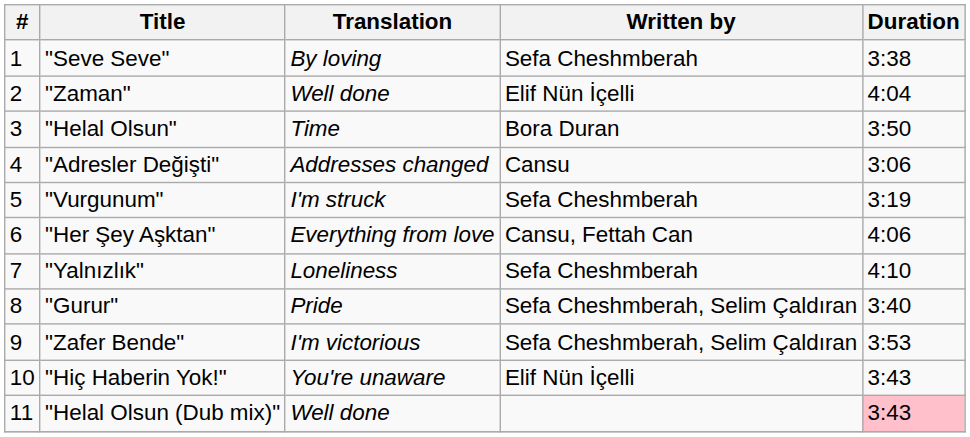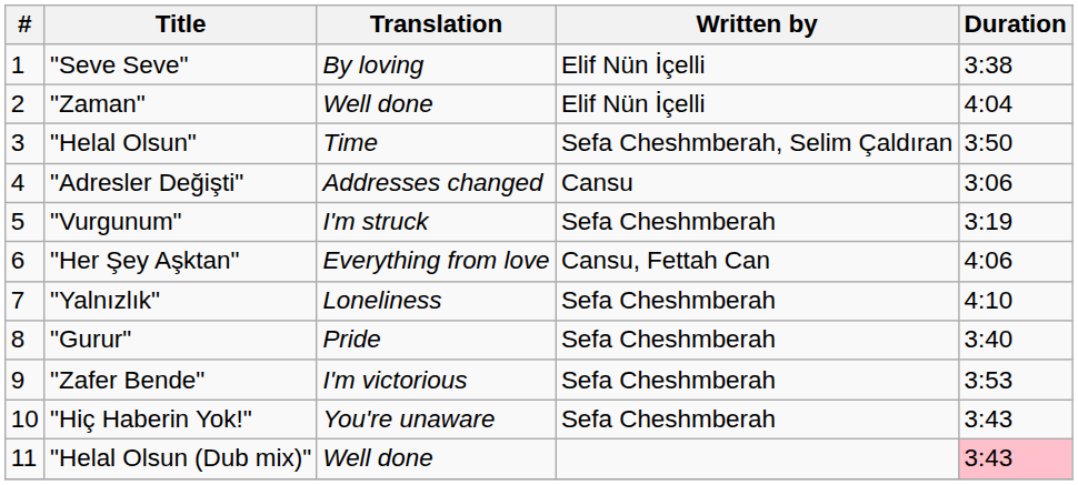 <table class="wikitable">
 <tr>
 <th>#</th>
 <th>Title</th>
 <th>Translation</th>
 <th>Written by</th>
 <th>Duration</th>
 </tr>
 <tr>
 <td>1</td>
 <td>"Seve Seve"</td>
 <td><em>By loving</em></td>
-<td>Sefa Cheshmberah</td>
+<td>Elif Nün İçelli</td>
 <td>3:38</td>
 </tr>
 <tr>
 <td>2</td>
 <td>"Zaman"</td>
 <td><em>Well done</em></td>
 <td>Elif Nün İçelli</td>
 <td>4:04</td>
 </tr>
 <tr>
 <td>3</td>
 <td>"Helal Olsun"</td>
 <td><em>Time</em></td>
-<td>Bora Duran</td>
+<td>Sefa Cheshmberah, Selim Çaldıran</td>
 <td>3:50</td>
 </tr>
 <tr>
 <td>4</td>
 <td>"Adresler Değişti"</td>
 <td><em>Addresses changed</em></td>
 <td>Cansu</td>
 <td>3:06</td>
 </tr>
 <tr>
 <td>5</td>
 <td>"Vurgunum"</td>
 <td><em>I'm struck</em></td>
 <td>Sefa Cheshmberah</td>
 <td>3:19</td>
 </tr>
 <tr>
 <td>6</td>
 <td>"Her Şey Aşktan"</td>
 <td><em>Everything from love</em></td>
 <td>Cansu, Fettah Can</td>
 <td>4:06</td>
 </tr>
 <tr>
 <td>7</td>
 <td>"Yalnızlık"</td>
 <td><em>Loneliness</em></td>
 <td>Sefa Cheshmberah</td>
 <td>4:10</td>
 </tr>
 <tr>
 <td>8</td>
 <td>"Gurur"</td>
 <td><em>Pride</em></td>
-<td>Sefa Cheshmberah, Selim Çaldıran</td>
+<td>Sefa Cheshmberah</td>
 <td>3:40</td>
 </tr>
 <tr>
 <td>9</td>
 <td>"Zafer Bende"</td>
 <td><em>I'm victorious</em></td>
-<td>Sefa Cheshmberah, Selim Çaldıran</td>
+<td>Sefa Cheshmberah</td>
 <td>3:53</td>
 </tr>
 <tr>
 <td>10</td>
 <td>"Hiç Haberin Yok!"</td>
 <td><em>You're unaware</em></td>
-<td>Elif Nün İçelli</td>
+<td>Sefa Cheshmberah</td>
 <td>3:43</td>
 </tr>
 <tr>
 <td>11</td>
 <td>"Helal Olsun (Dub mix)"</td>
 <td><em>Well done</em></td>
 <td></td>
 <td style="background: pink;">3:43</td>
 </tr>
 <tr>
 </tr>
 </table>
